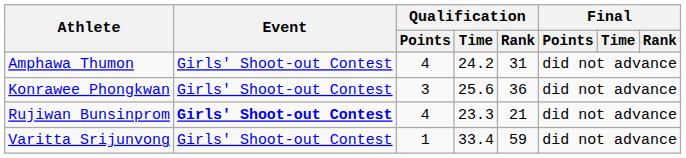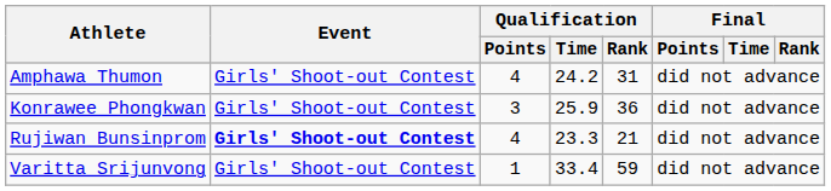 <table class="wikitable" style="font-size:90%;">
 <tr>
 <th rowspan=2>Athlete</th>
 <th rowspan=2>Event</th>
 <th colspan=3>Qualification</th>
 <th colspan=3>Final</th>
 </tr>
 <tr style="font-size:95%">
 <th>Points</th>
 <th>Time</th>
 <th>Rank</th>
 <th>Points</th>
 <th>Time</th>
 <th>Rank</th>
 </tr>
 <tr align=center>
 <td align=left><a href='#'>Amphawa Thumon</a></td>
 <td align=left><a href='#'>Girls' Shoot-out Contest</a></td>
 <td>4</td>
 <td>24.2</td>
 <td>31</td>
 <td colspan=3>did not advance</td>
 </tr>
 <tr align=center>
 <td align=left><a href='#'>Konrawee Phongkwan</a></td>
 <td align=left><a href='#'>Girls' Shoot-out Contest</a></td>
 <td>3</td>
-<td>25.6</td>
+<td>25.9</td>
 <td>36</td>
 <td colspan=3>did not advance</td>
 </tr>
 <tr align=center>
 <td align=left><a href='#'>Rujiwan Bunsinprom</a></td>
 <td align=left><strong><a href='#'>Girls' Shoot-out Contest</a></strong></td>
 <td>4</td>
 <td>23.3</td>
 <td>21</td>
 <td colspan=3>did not advance</td>
 </tr>
 <tr align=center>
 <td align=left><a href='#'>Varitta Srijunvong</a></td>
 <td align=left><a href='#'>Girls' Shoot-out Contest</a></td>
 <td>1</td>
 <td>33.4</td>
 <td>59</td>
 <td colspan=3>did not advance</td>
 </tr>
 </table>
